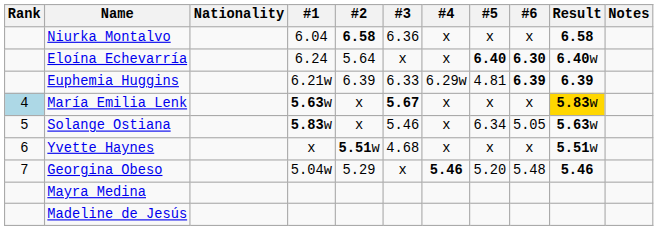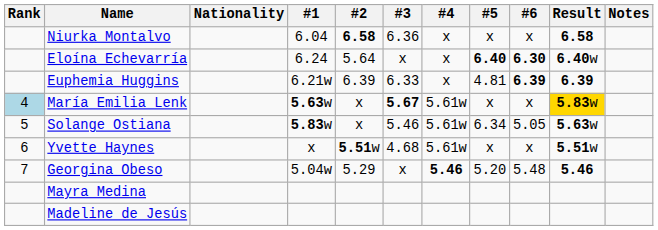 <table class="wikitable sortable" style="text-align:center;font-size:95%">
 <tr>
 <th>Rank</th>
 <th>Name</th>
 <th>Nationality</th>
 <th>#1</th>
 <th>#2</th>
 <th>#3</th>
 <th>#4</th>
 <th>#5</th>
 <th>#6</th>
 <th>Result</th>
 <th>Notes</th>
 </tr>
 <tr>
 <td></td>
 <td align=left><a href='#'>Niurka Montalvo</a></td>
 <td align=left></td>
 <td>6.04</td>
 <td><strong>6.58</strong></td>
 <td>6.36</td>
 <td>x</td>
 <td>x</td>
 <td>x</td>
 <td><strong>6.58</strong></td>
 <td></td>
 </tr>
 <tr>
 <td></td>
 <td align=left><a href='#'>Eloína Echevarría</a></td>
 <td align=left></td>
 <td>6.24</td>
 <td>5.64</td>
 <td>x</td>
 <td>x</td>
 <td><strong>6.40</strong></td>
 <td><strong>6.30</strong></td>
 <td><strong>6.40</strong>w</td>
 <td></td>
 </tr>
 <tr>
 <td></td>
 <td align=left><a href='#'>Euphemia Huggins</a></td>
 <td align=left></td>
 <td>6.21w</td>
 <td>6.39</td>
 <td>6.33</td>
-<td>6.29w</td>
+<td>x</td>
 <td>4.81</td>
 <td><strong>6.39</strong></td>
 <td><strong>6.39</strong></td>
 <td></td>
 </tr>
 <tr>
 <td style="background: lightblue;">4</td>
 <td align=left><a href='#'>María Emilia Lenk</a></td>
 <td align=left></td>
 <td><strong>5.63</strong>w</td>
 <td>x</td>
 <td><strong>5.67</strong></td>
-<td>x</td>
+<td>5.61w</td>
 <td>x</td>
 <td>x</td>
 <td style="background: gold;"><strong>5.83</strong>w</td>
 <td></td>
 </tr>
 <tr>
 <td>5</td>
 <td align=left><a href='#'>Solange Ostiana</a></td>
 <td align=left></td>
 <td><strong>5.83</strong>w</td>
 <td>x</td>
 <td>5.46</td>
-<td>x</td>
+<td>5.61w</td>
 <td>6.34</td>
 <td>5.05</td>
 <td><strong>5.63</strong>w</td>
 <td></td>
 </tr>
 <tr>
 <td>6</td>
 <td align=left><a href='#'>Yvette Haynes</a></td>
 <td align=left></td>
 <td>x</td>
 <td><strong>5.51</strong>w</td>
 <td>4.68</td>
-<td>x</td>
+<td>5.61w</td>
 <td>x</td>
 <td>x</td>
 <td><strong>5.51</strong>w</td>
 <td></td>
 </tr>
 <tr>
 <td>7</td>
 <td align=left><a href='#'>Georgina Obeso</a></td>
 <td align=left></td>
 <td>5.04w</td>
 <td>5.29</td>
 <td>x</td>
 <td><strong>5.46</strong></td>
 <td>5.20</td>
 <td>5.48</td>
 <td><strong>5.46</strong></td>
 <td></td>
 </tr>
 <tr>
 <td></td>
 <td align=left><a href='#'>Mayra Medina</a></td>
 <td align=left></td>
 <td></td>
 <td></td>
 <td></td>
 <td></td>
 <td></td>
 <td></td>
 <td><strong></strong></td>
 <td></td>
 </tr>
 <tr>
 <td></td>
 <td align=left><a href='#'>Madeline de Jesús</a></td>
 <td align=left></td>
 <td></td>
 <td></td>
 <td></td>
 <td></td>
 <td></td>
 <td></td>
 <td><strong></strong></td>
 <td></td>
 </tr>
 </table>
